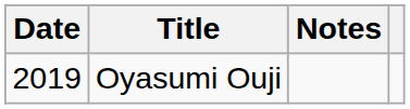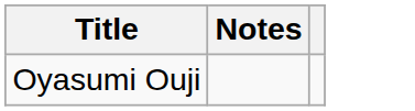 <table class="wikitable">
 <tr>
-<th>Date</th>
 <th>Title</th>
 <th>Notes</th>
 <th></th>
 </tr>
 <tr>
-<td>2019</td>
 <td>Oyasumi Ouji</td>
 <td></td>
 <td></td>
 </tr>
 </table>
